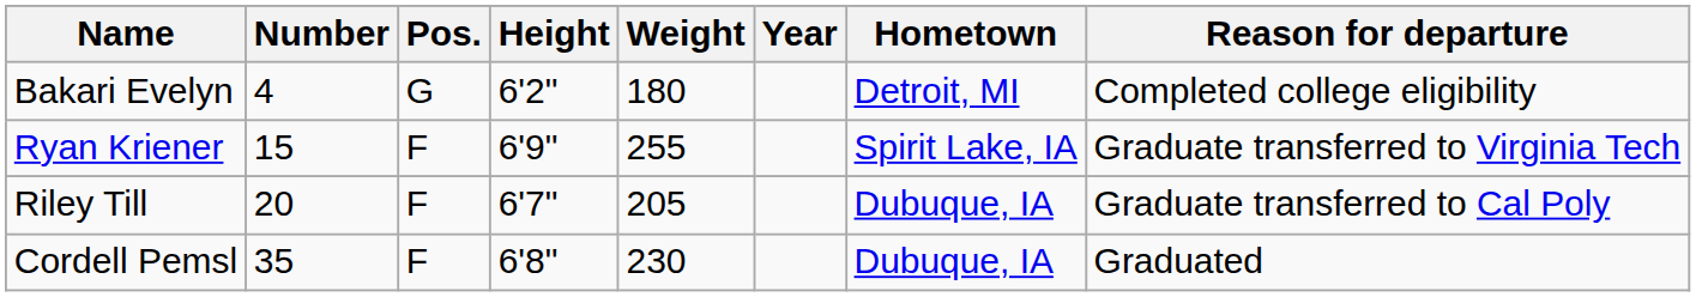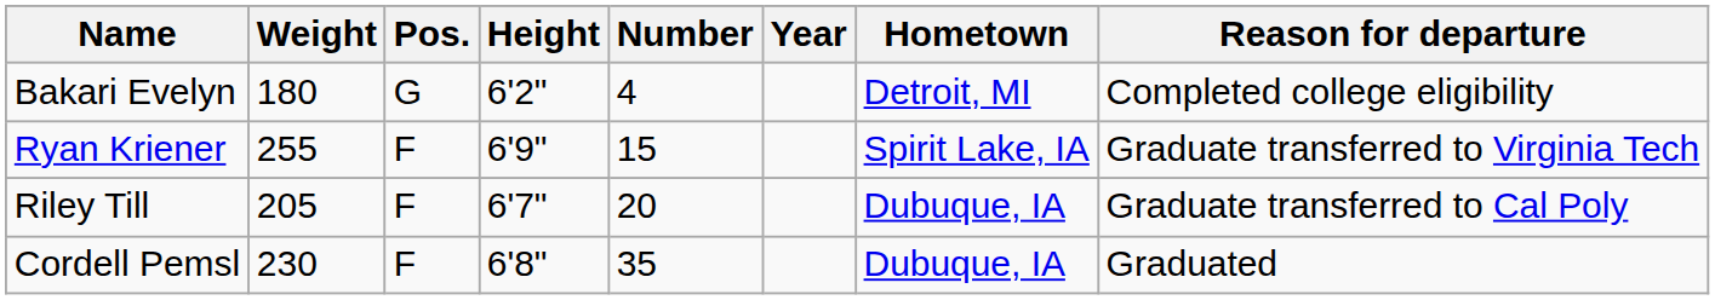 <table class="wikitable sortable" border="1">
 <tr>
 <th>Name</th>
-<th>Number</th>
+<th>Weight</th>
 <th>Pos.</th>
 <th>Height</th>
-<th>Weight</th>
+<th>Number</th>
 <th>Year</th>
 <th>Hometown</th>
 <th class="unsortable">Reason for departure</th>
 </tr>
 <tr>
 <td>Bakari Evelyn</td>
-<td>4</td>
+<td>180</td>
 <td>G</td>
 <td>6'2"</td>
-<td>180</td>
+<td>4</td>
 <td></td>
 <td><a href='#'>Detroit, MI</a></td>
 <td>Completed college eligibility</td>
 </tr>
 <tr>
 <td><a href='#'>Ryan Kriener</a></td>
-<td>15</td>
+<td>255</td>
 <td>F</td>
 <td>6'9"</td>
-<td>255</td>
+<td>15</td>
 <td></td>
 <td><a href='#'>Spirit Lake, IA</a></td>
 <td>Graduate transferred to <a href='#'>Virginia Tech</a></td>
 </tr>
 <tr>
 <td>Riley Till</td>
-<td>20</td>
+<td>205</td>
 <td>F</td>
 <td>6'7"</td>
-<td>205</td>
+<td>20</td>
 <td></td>
 <td><a href='#'>Dubuque, IA</a></td>
 <td>Graduate transferred to <a href='#'>Cal Poly</a></td>
 </tr>
 <tr>
 <td>Cordell Pemsl</td>
-<td>35</td>
+<td>230</td>
 <td>F</td>
 <td>6'8"</td>
-<td>230</td>
+<td>35</td>
 <td></td>
 <td><a href='#'>Dubuque, IA</a></td>
 <td>Graduated</td>
 </tr>
 </table>
